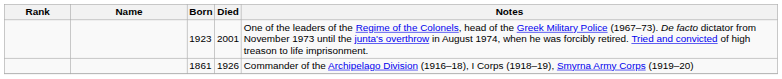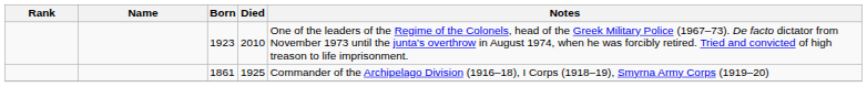 <table class="wikitable sortable">
 <tr>
 <th width="100">Rank</th>
 <th width="180">Name</th>
 <th width="30">Born</th>
 <th width="30">Died</th>
 <th>Notes</th>
 </tr>
 <tr>
 <td></td>
 <td></td>
 <td>1923</td>
-<td>2001</td>
+<td>2010</td>
 <td>One of the leaders of the <a href='#'>Regime of the Colonels</a>, head of the <a href='#'>Greek Military Police</a> (1967–73). <em>De facto</em> dictator from November 1973 until the <a href='#'>junta's overthrow</a> in August 1974, when he was forcibly retired. <a href='#'>Tried and convicted</a> of high treason to life imprisonment.</td>
 </tr>
 <tr>
 <td></td>
 <td></td>
 <td>1861</td>
-<td>1926</td>
+<td>1925</td>
 <td>Commander of the <a href='#'>Archipelago Division</a> (1916–18), I Corps (1918–19), <a href='#'>Smyrna Army Corps</a> (1919–20)</td>
 </tr>
 <tr>
 </tr>
 </table>
